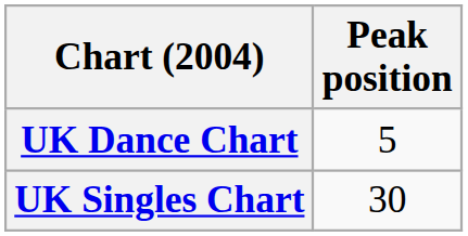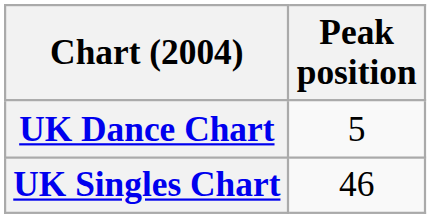 <table class="wikitable sortable plainrowheaders">
 <tr>
 <th>Chart (2004)</th>
 <th>Peak<br>position</th>
 </tr>
 <tr>
 <th scope="row"><a href='#'>UK Dance Chart</a></th>
 <td align="center">5</td>
 </tr>
 <tr>
 <th scope="row"><a href='#'>UK Singles Chart</a></th>
-<td align="center">30</td>
+<td align="center">46</td>
 </tr>
 </table>
